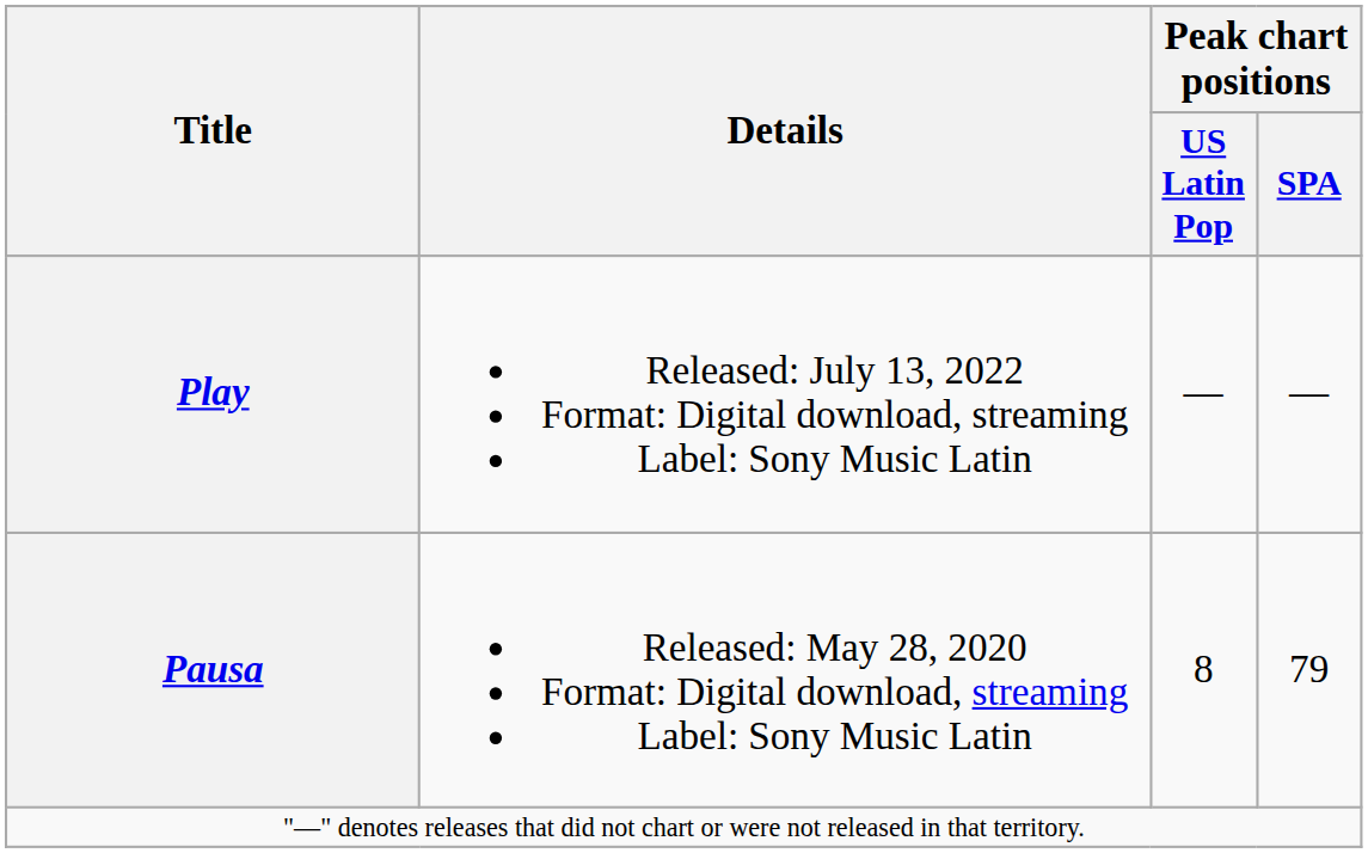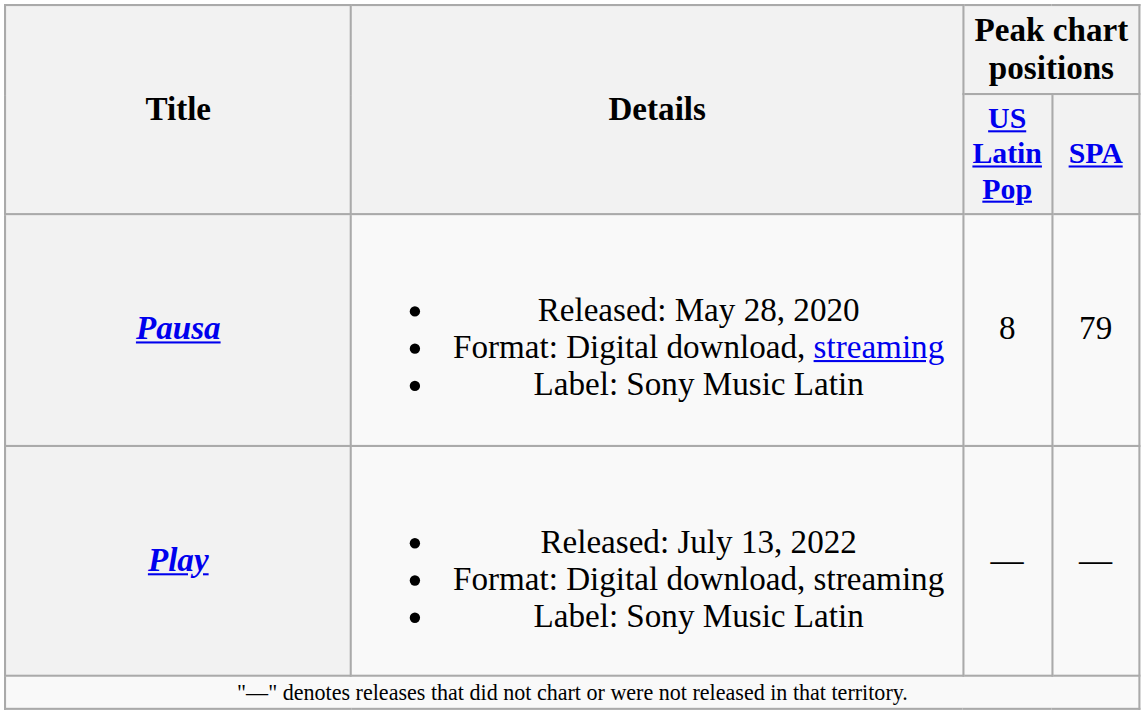 <table class="wikitable plainrowheaders" style="text-align:center;">
 <tr>
 <th scope="col" rowspan="2" style="width:10em;">Title</th>
 <th scope="col" rowspan="2" style="width:18em;">Details</th>
 <th colspan="2" scope="col">Peak chart positions</th>
 </tr>
 <tr>
 <th scope="col" style="width:2.5em;font-size:90%;"><a href='#'>US Latin Pop</a><br></th>
 <th scope="col" style="width:2.5em;font-size:90%;"><a href='#'>SPA</a><br></th>
 </tr>
 <tr>
+<th scope="row"><em><a href='#'>Pausa</a></em></th>
+<td><br><ul><li>Released: May 28, 2020</li><li>Format: Digital download, <a href='#'>streaming</a></li><li>Label: Sony Music Latin</li></ul></td>
+<td>8</td>
+<td>79</td>
+</tr>
+<tr>
 <th scope="row"><em><a href='#'>Play</a></em></th>
 <td><br><ul><li>Released: July 13, 2022</li><li>Format: Digital download, streaming</li><li>Label: Sony Music Latin</li></ul></td>
 <td>—</td>
 <td>—</td>
 </tr>
 <tr>
-<th scope="row"><em><a href='#'>Pausa</a></em></th>
-<td><br><ul><li>Released: May 28, 2020</li><li>Format: Digital download, <a href='#'>streaming</a></li><li>Label: Sony Music Latin</li></ul></td>
-<td>8</td>
-<td>79</td>
-</tr>
-<tr>
 <td colspan="4" align="center" style="font-size:8pt">"—" denotes releases that did not chart or were not released in that territory.</td>
 </tr>
 </table>
